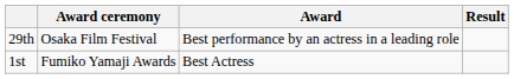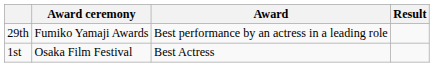 <table class="wikitable">
 <tr>
 <th></th>
 <th>Award ceremony</th>
 <th>Award</th>
 <th>Result</th>
 </tr>
 <tr>
 <td>29th</td>
-<td>Osaka Film Festival</td>
+<td>Fumiko Yamaji Awards</td>
 <td>Best performance by an actress in a leading role</td>
 <td></td>
 </tr>
 <tr>
 <td>1st</td>
-<td>Fumiko Yamaji Awards</td>
+<td>Osaka Film Festival</td>
 <td>Best Actress</td>
 <td></td>
 </tr>
 </table>
